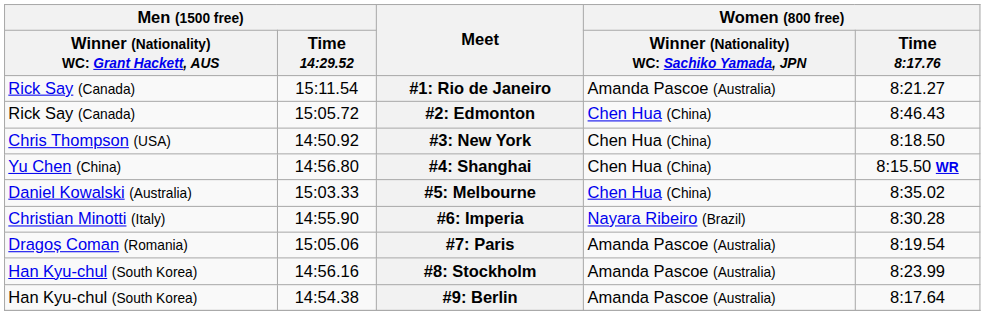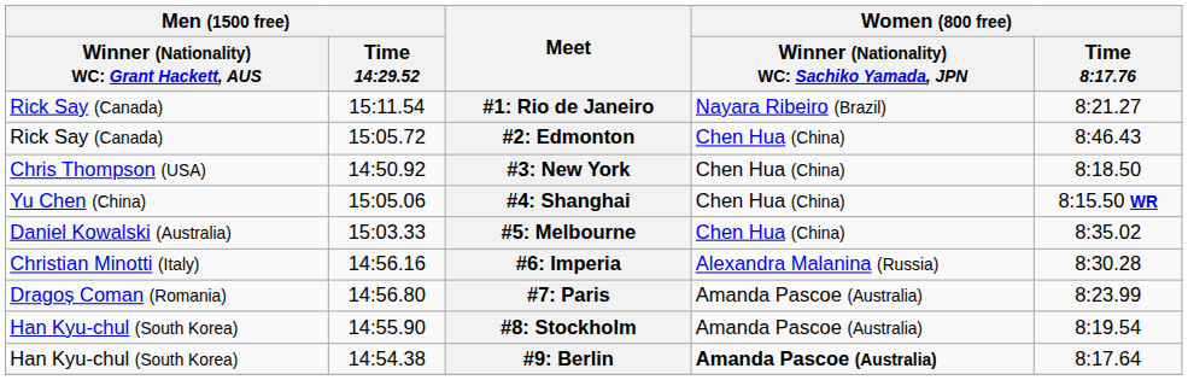 <table class=wikitable width="75%">
 <tr>
 <th colspan="2">Men <small>(1500 free)</small></th>
 <th rowspan="2">Meet</th>
 <th colspan="2">Women <small>(800 free)</small></th>
 </tr>
 <tr>
 <th>Winner <small>(Nationality)<br> WC: <em><a href='#'>Grant Hackett</a>, AUS</em></small></th>
 <th>Time <br><small> <em>14:29.52</em> </small></th>
 <th>Winner <small>(Nationality)<br>WC: <em><a href='#'>Sachiko Yamada</a>, JPN </em> </small></th>
 <th>Time <br><small> <em>8:17.76</em> </small></th>
 </tr>
 <tr>
 <td> <a href='#'>Rick Say</a> <small>(Canada)</small></td>
 <td align=center>15:11.54</td>
 <th>#1: Rio de Janeiro</th>
-<td> Amanda Pascoe <small>(Australia)</small></td>
+<td> <a href='#'>Nayara Ribeiro</a> <small>(Brazil)</small></td>
 <td align=center>8:21.27</td>
 </tr>
 <tr>
 <td> Rick Say <small>(Canada)</small></td>
 <td align=center>15:05.72</td>
 <th>#2: Edmonton</th>
 <td> <a href='#'>Chen Hua</a> <small>(China)</small></td>
 <td align=center>8:46.43</td>
 </tr>
 <tr>
 <td> <a href='#'>Chris Thompson</a> <small>(USA)</small></td>
 <td align=center>14:50.92</td>
 <th>#3: New York</th>
 <td> Chen Hua <small>(China)</small></td>
 <td align=center>8:18.50</td>
 </tr>
 <tr>
 <td> <a href='#'>Yu Chen</a> <small>(China)</small></td>
-<td align=center>14:56.80</td>
+<td align=center>15:05.06</td>
 <th>#4: Shanghai</th>
 <td> Chen Hua <small>(China)</small></td>
 <td align=center>8:15.50 <small><strong><a href='#'>WR</a></strong></small></td>
 </tr>
 <tr>
 <td> <a href='#'>Daniel Kowalski</a> <small>(Australia)</small></td>
 <td align=center>15:03.33</td>
 <th>#5: Melbourne</th>
 <td> <a href='#'>Chen Hua</a> <small>(China)</small></td>
 <td align=center>8:35.02</td>
 </tr>
 <tr>
 <td> <a href='#'>Christian Minotti</a> <small>(Italy)</small></td>
-<td align=center>14:55.90</td>
+<td align=center>14:56.16</td>
 <th>#6: Imperia</th>
-<td> <a href='#'>Nayara Ribeiro</a> <small>(Brazil)</small></td>
+<td> <a href='#'>Alexandra Malanina</a> <small>(Russia)</small></td>
 <td align=center>8:30.28</td>
 </tr>
 <tr>
 <td> <a href='#'>Dragoș Coman</a> <small>(Romania)</small></td>
-<td align=center>15:05.06</td>
+<td align=center>14:56.80</td>
 <th>#7: Paris</th>
 <td> Amanda Pascoe <small>(Australia)</small></td>
-<td align=center>8:19.54</td>
+<td align=center>8:23.99</td>
 </tr>
 <tr>
 <td> <a href='#'>Han Kyu-chul</a> <small>(South Korea)</small></td>
-<td align=center>14:56.16</td>
+<td align=center>14:55.90</td>
 <th>#8: Stockholm</th>
 <td> Amanda Pascoe <small>(Australia)</small></td>
-<td align=center>8:23.99</td>
+<td align=center>8:19.54</td>
 </tr>
 <tr>
 <td> Han Kyu-chul <small>(South Korea)</small></td>
 <td align=center>14:54.38</td>
 <th>#9: Berlin</th>
-<td> Amanda Pascoe <small>(Australia)</small></td>
+<td><strong> Amanda Pascoe <small>(Australia)</small></strong></td>
 <td align=center>8:17.64</td>
 </tr>
 <tr>
 </tr>
 </table>
